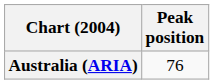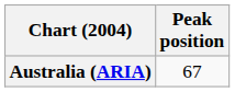 <table class="wikitable plainrowheaders" style="text-align:center">
 <tr>
 <th scope="col">Chart (2004)</th>
 <th scope="col">Peak<br>position</th>
 </tr>
 <tr>
 <th scope="row">Australia (<a href='#'>ARIA</a>)</th>
-<td>76</td>
+<td>67</td>
 </tr>
 </table>
